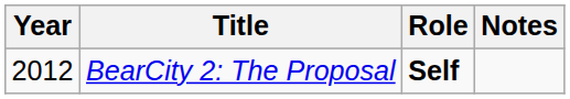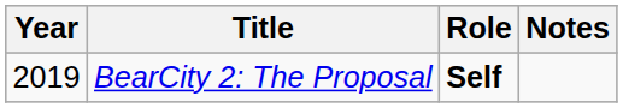 <table class="wikitable sortable">
 <tr>
 <th>Year</th>
 <th>Title</th>
 <th>Role</th>
 <th>Notes</th>
 </tr>
 <tr>
-<td>2012</td>
+<td>2019</td>
 <td><em><a href='#'>BearCity 2: The Proposal</a></em></td>
 <td><strong>Self</strong></td>
 <td></td>
 </tr>
 </table>
